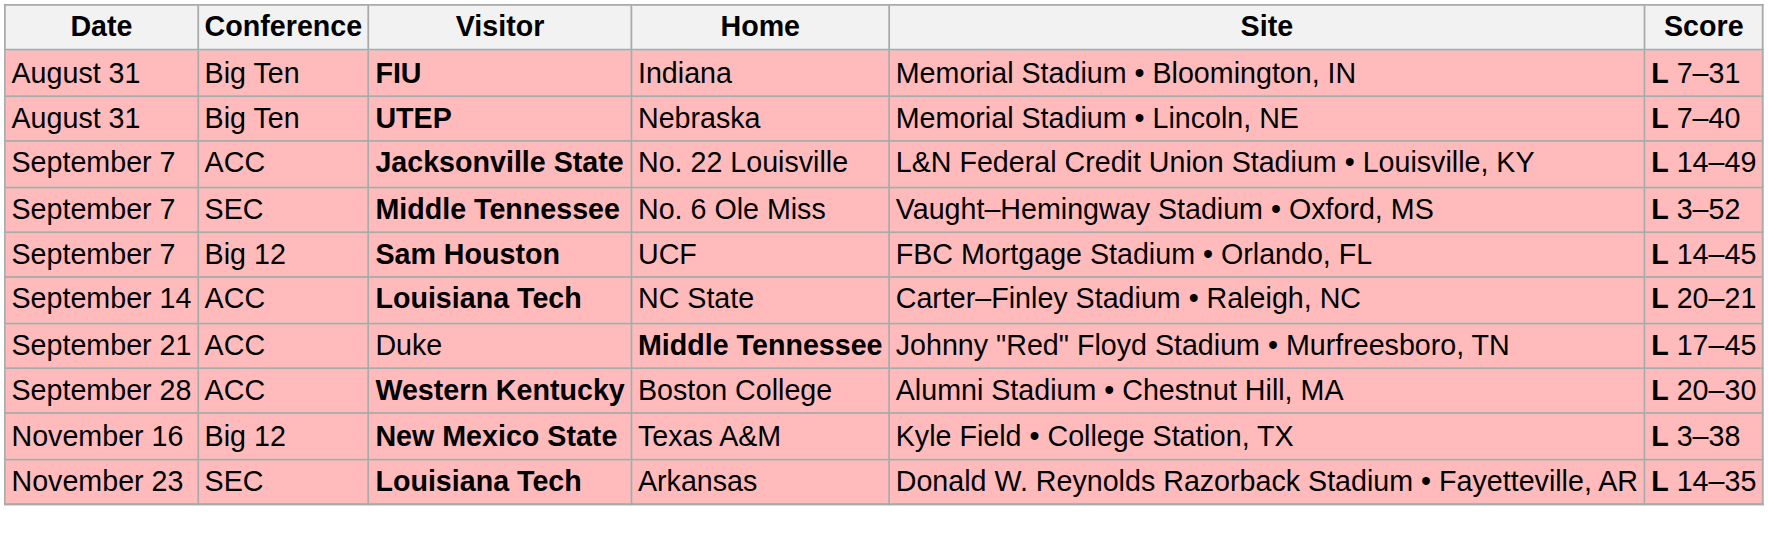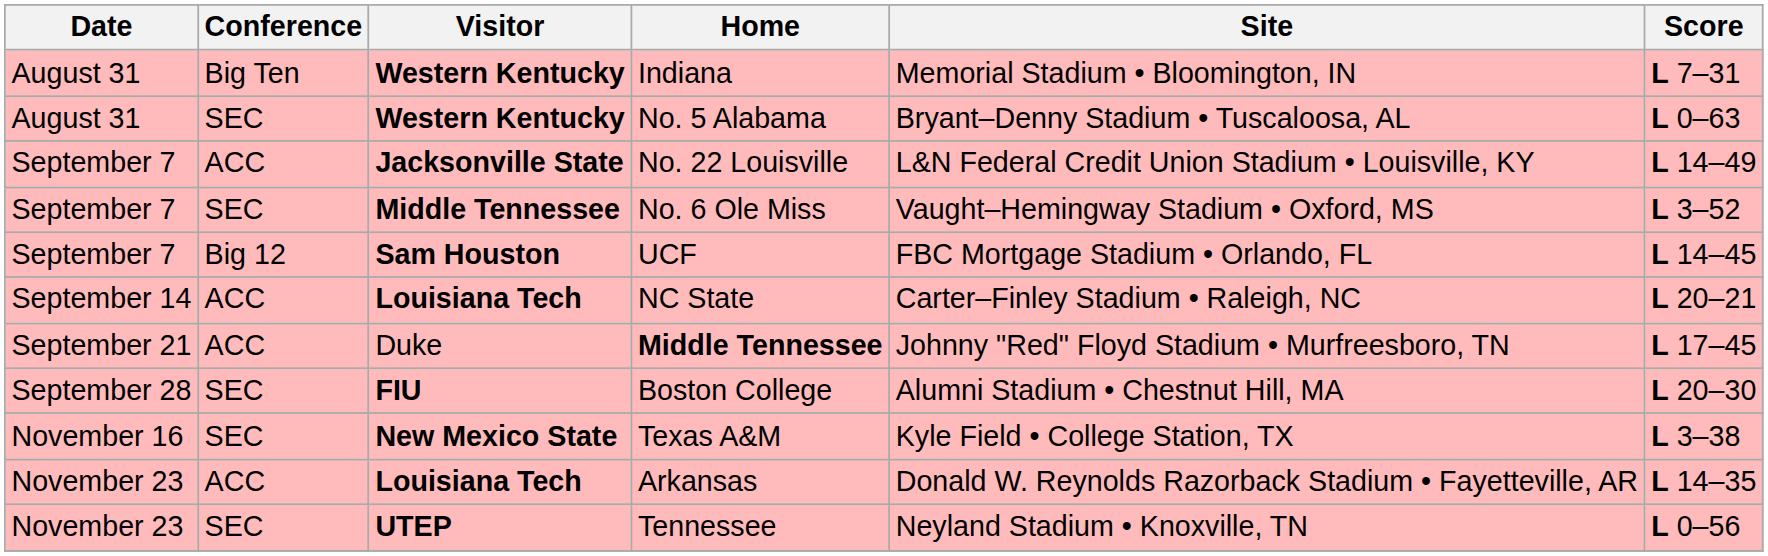 <table class="wikitable">
 <tr>
 <th>Date</th>
 <th>Conference</th>
 <th>Visitor</th>
 <th>Home</th>
 <th>Site</th>
 <th>Score</th>
 </tr>
 <tr style="background:#fbb;">
 <td>August 31</td>
 <td>Big Ten</td>
-<td><strong>FIU</strong></td>
+<td><strong>Western Kentucky</strong></td>
 <td>Indiana</td>
 <td>Memorial Stadium • Bloomington, IN</td>
 <td><strong>L</strong> 7–31</td>
 </tr>
 <tr style="background:#fbb;">
 <td>August 31</td>
-<td>Big Ten</td>
-<td><strong>UTEP</strong></td>
-<td>Nebraska</td>
-<td>Memorial Stadium • Lincoln, NE</td>
-<td><strong>L</strong> 7–40</td>
+<td>SEC</td>
+<td><strong>Western Kentucky</strong></td>
+<td>No. 5 Alabama</td>
+<td>Bryant–Denny Stadium • Tuscaloosa, AL</td>
+<td><strong>L</strong> 0–63</td>
 </tr>
 <tr style="background:#fbb;">
 <td>September 7</td>
 <td>ACC</td>
 <td><strong>Jacksonville State</strong></td>
 <td>No. 22 Louisville</td>
 <td>L&N Federal Credit Union Stadium • Louisville, KY</td>
 <td><strong>L</strong> 14–49</td>
 </tr>
 <tr style="background:#fbb;">
 <td>September 7</td>
 <td>SEC</td>
 <td><strong>Middle Tennessee</strong></td>
 <td>No. 6 Ole Miss</td>
 <td>Vaught–Hemingway Stadium • Oxford, MS</td>
 <td><strong>L</strong> 3–52</td>
 </tr>
 <tr style="background:#fbb;">
 <td>September 7</td>
 <td>Big 12</td>
 <td><strong>Sam Houston</strong></td>
 <td>UCF</td>
 <td>FBC Mortgage Stadium • Orlando, FL</td>
 <td><strong>L</strong> 14–45</td>
 </tr>
 <tr style="background:#fbb;">
 <td>September 14</td>
 <td>ACC</td>
 <td><strong>Louisiana Tech</strong></td>
 <td>NC State</td>
 <td>Carter–Finley Stadium • Raleigh, NC</td>
 <td><strong>L</strong> 20–21</td>
 </tr>
 <tr style="background:#fbb;">
 <td>September 21</td>
 <td>ACC</td>
 <td>Duke</td>
 <td><strong>Middle Tennessee</strong></td>
 <td>Johnny "Red" Floyd Stadium • Murfreesboro, TN</td>
 <td><strong>L</strong> 17–45</td>
 </tr>
 <tr style="background:#fbb;">
 <td>September 28</td>
-<td>ACC</td>
-<td><strong>Western Kentucky</strong></td>
+<td>SEC</td>
+<td><strong>FIU</strong></td>
 <td>Boston College</td>
 <td>Alumni Stadium • Chestnut Hill, MA</td>
 <td><strong>L</strong> 20–30</td>
 </tr>
 <tr style="background:#fbb;">
 <td>November 16</td>
-<td>Big 12</td>
+<td>SEC</td>
 <td><strong>New Mexico State</strong></td>
 <td>Texas A&M</td>
 <td>Kyle Field • College Station, TX</td>
 <td><strong>L</strong> 3–38</td>
 </tr>
 <tr style="background:#fbb;">
 <td>November 23</td>
-<td>SEC</td>
+<td>ACC</td>
 <td><strong>Louisiana Tech</strong></td>
 <td>Arkansas</td>
 <td>Donald W. Reynolds Razorback Stadium • Fayetteville, AR</td>
 <td><strong>L</strong> 14–35</td>
 </tr>
+<tr style="background:#fbb;">
+<td>November 23</td>
+<td>SEC</td>
+<td><strong>UTEP</strong></td>
+<td>Tennessee</td>
+<td>Neyland Stadium • Knoxville, TN</td>
+<td><strong>L</strong> 0–56</td>
+</tr>
 <tr>
 </tr>
 </table>
